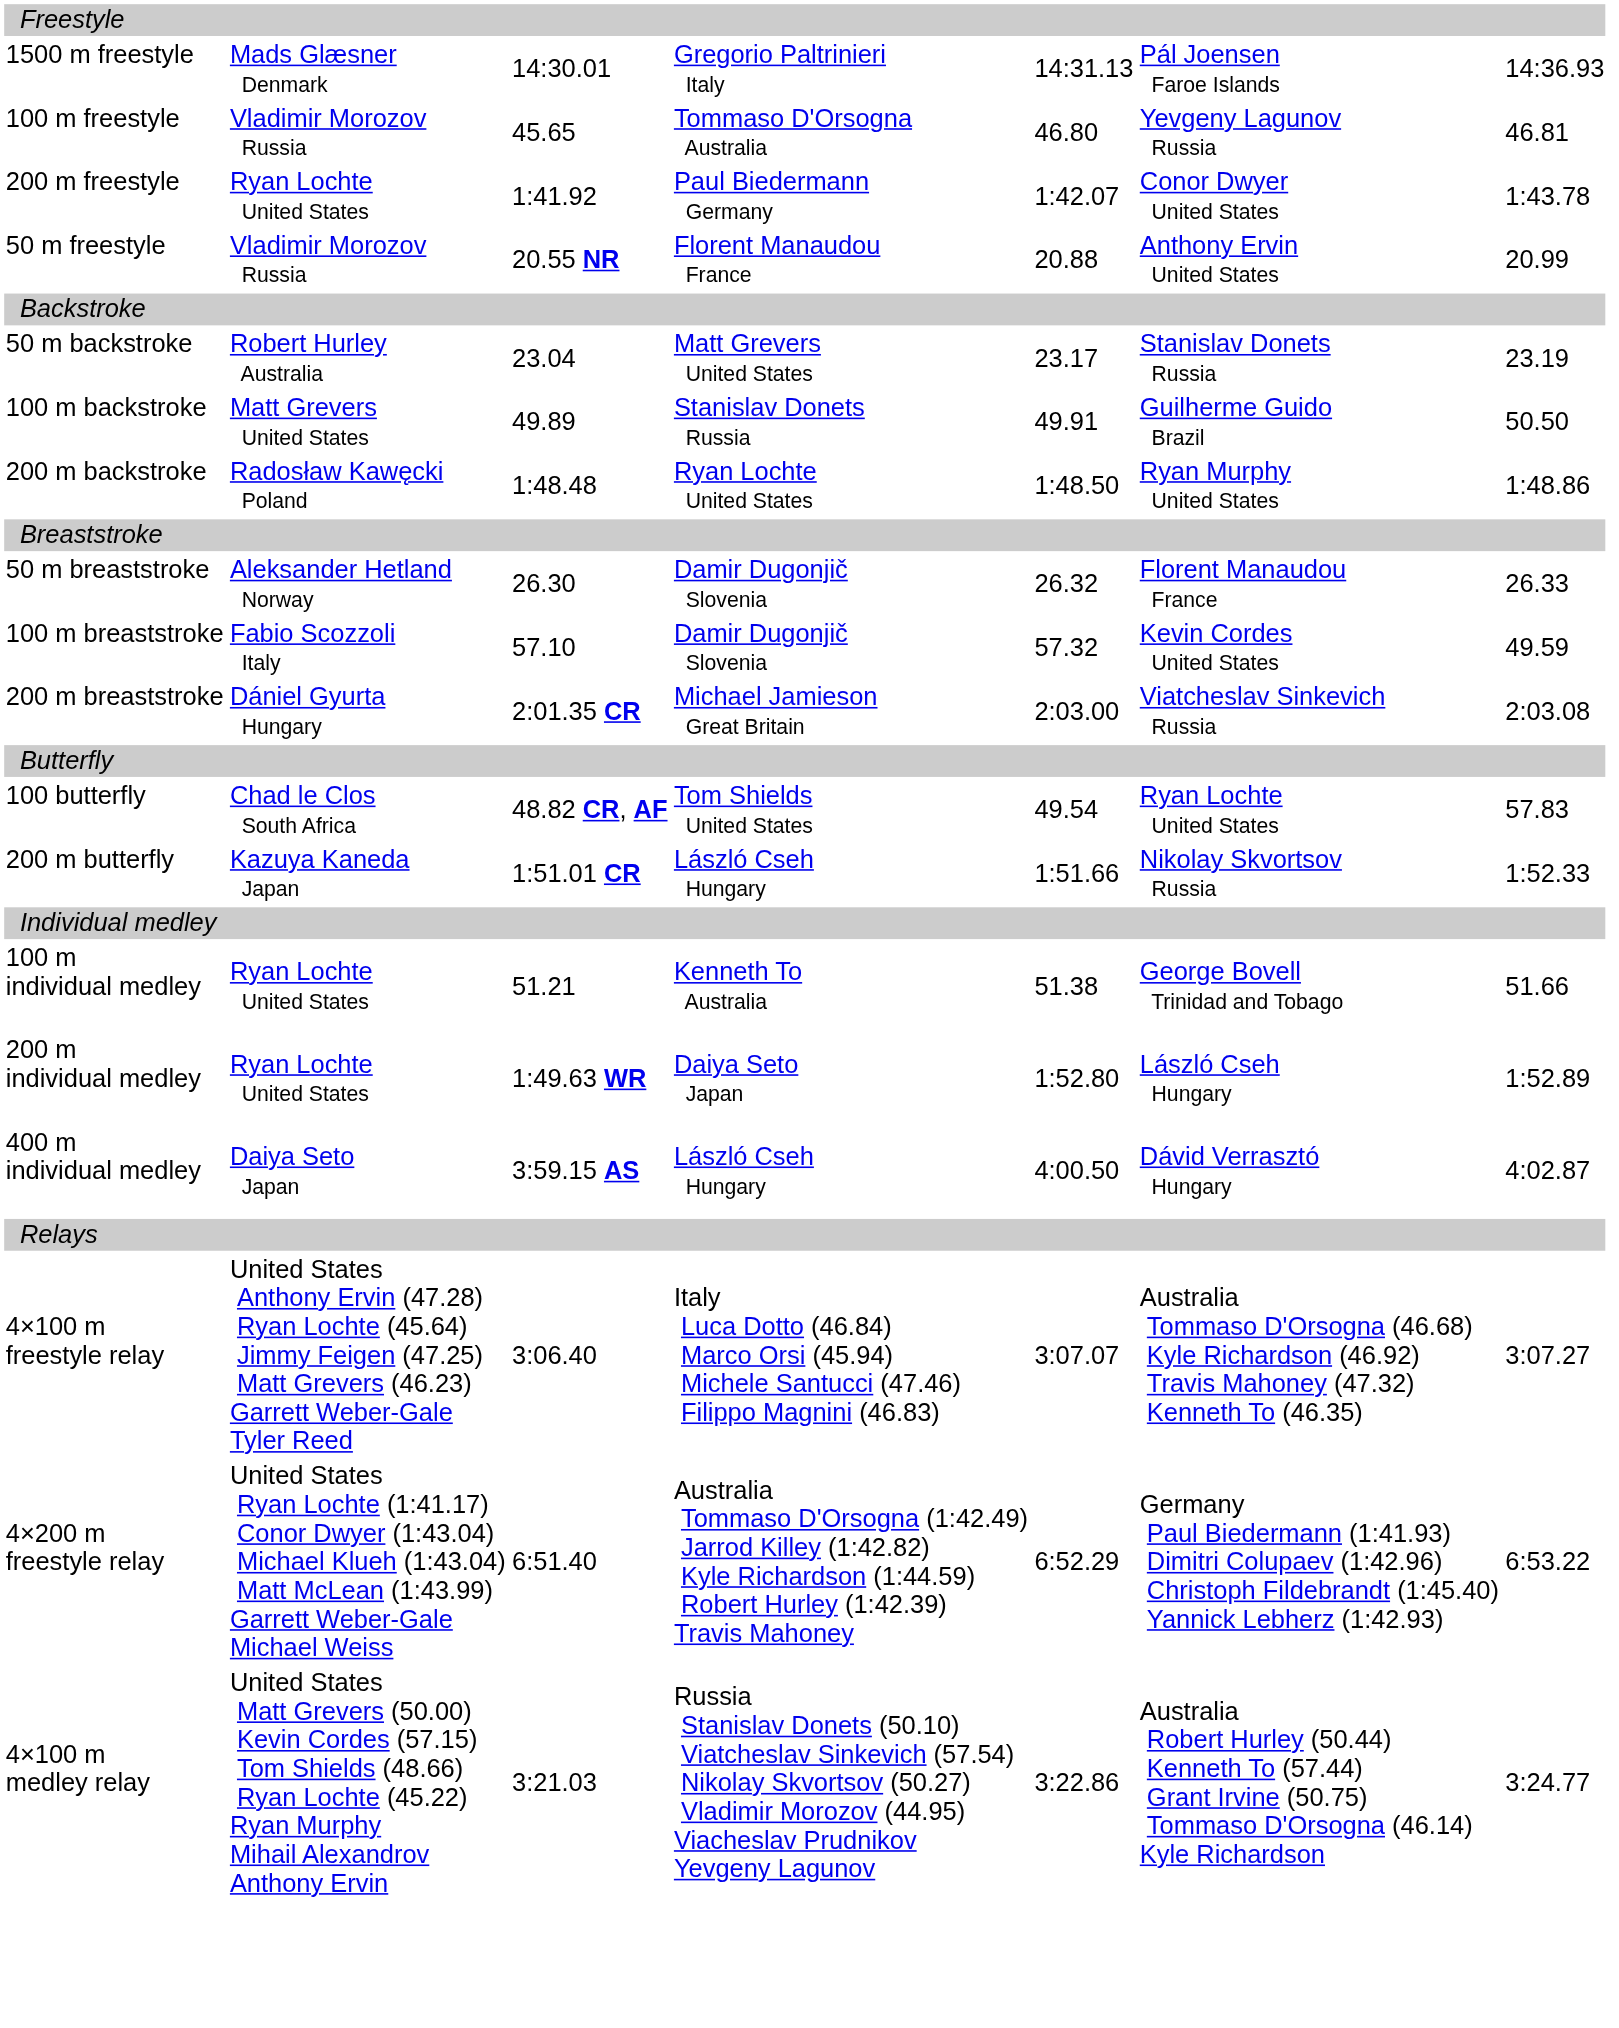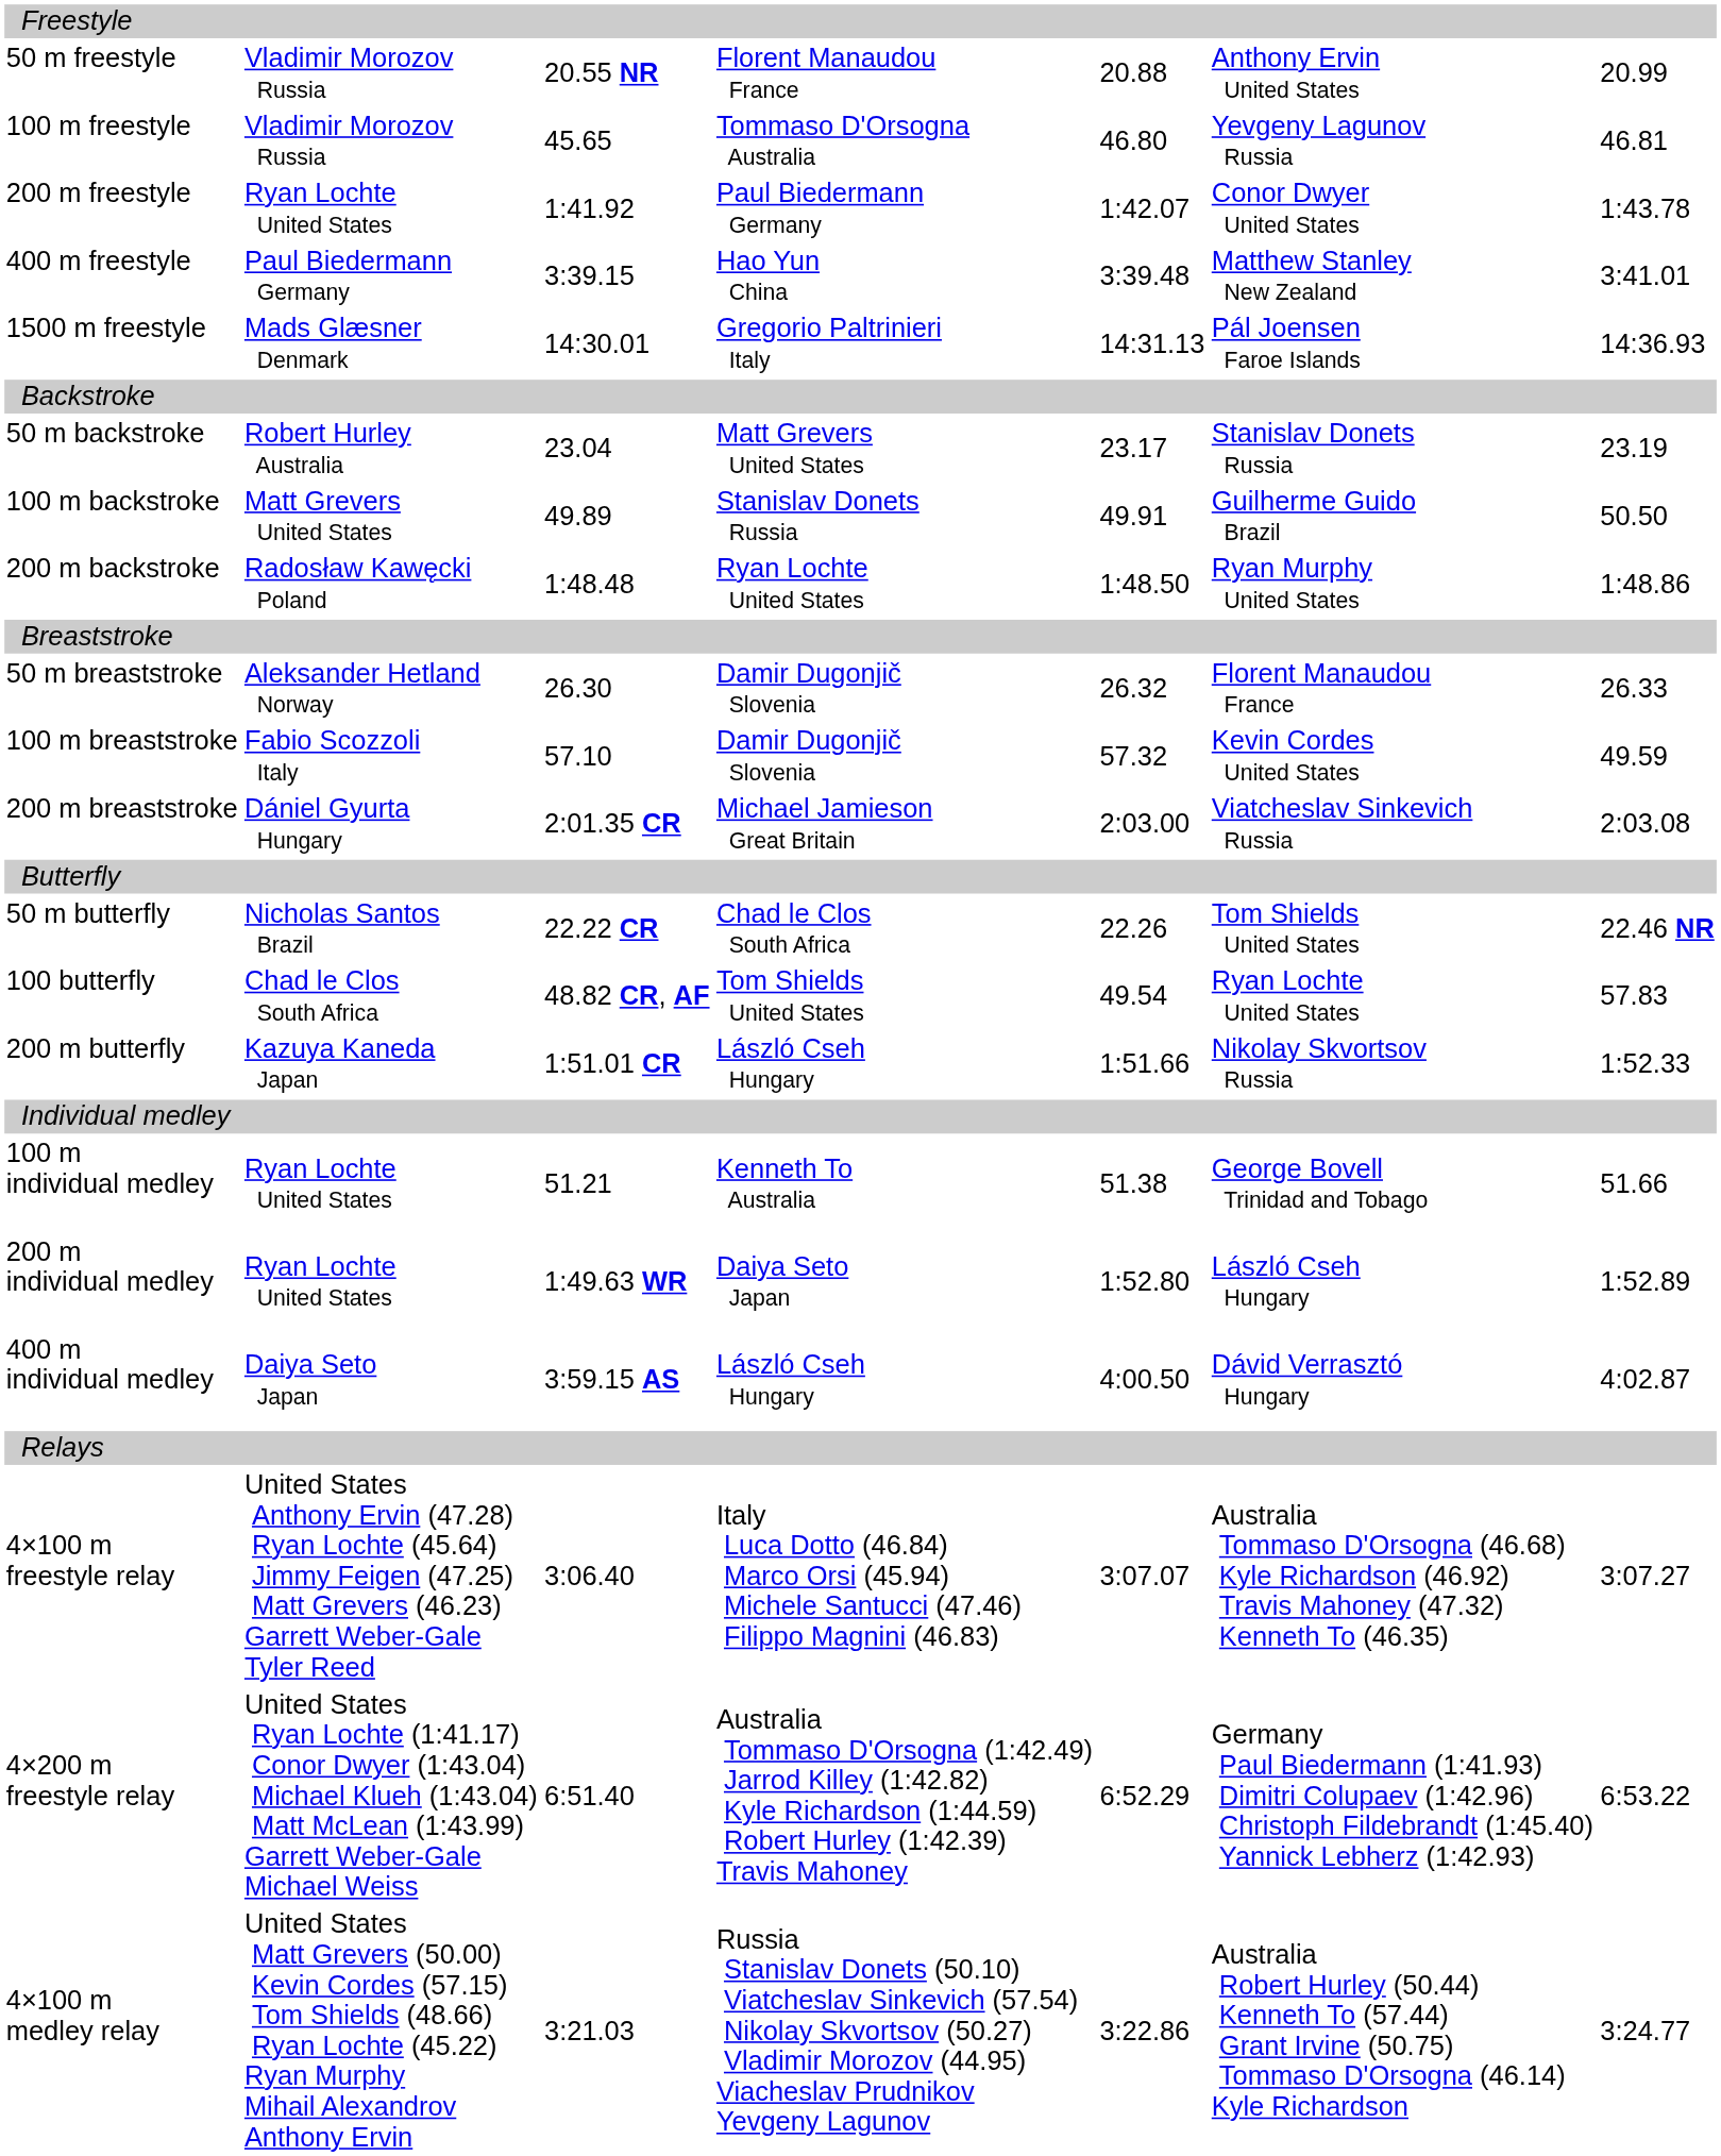 <table>
 <tr bgcolor="#cccccc">
 <td colspan=7>  <em>Freestyle</em></td>
 </tr>
 <tr>
-<td>1500 m freestyle<br>   </td>
-<td><a href='#'>Mads Glæsner</a> <small><br>   Denmark </small></td>
-<td>14:30.01</td>
-<td><a href='#'>Gregorio Paltrinieri</a> <small><br>   Italy </small></td>
-<td>14:31.13</td>
-<td><a href='#'>Pál Joensen</a> <small><br>   Faroe Islands </small></td>
-<td>14:36.93</td>
+<td>50 m freestyle<br>  </td>
+<td><a href='#'>Vladimir Morozov</a> <small><br>   Russia </small></td>
+<td>20.55 <strong><a href='#'>NR</a></strong></td>
+<td><a href='#'>Florent Manaudou</a> <small><br>   France </small></td>
+<td>20.88</td>
+<td><a href='#'>Anthony Ervin</a> <small><br>   United States </small></td>
+<td>20.99</td>
 </tr>
 <tr>
 <td>100 m freestyle<br>  </td>
 <td><a href='#'>Vladimir Morozov</a> <small><br>   Russia </small></td>
 <td>45.65</td>
 <td><a href='#'>Tommaso D'Orsogna</a> <small><br>   Australia </small></td>
 <td>46.80</td>
 <td><a href='#'>Yevgeny Lagunov</a> <small><br>   Russia </small></td>
 <td>46.81</td>
 </tr>
 <tr>
 <td>200 m freestyle<br>  </td>
 <td><a href='#'>Ryan Lochte</a> <small><br>   United States </small></td>
 <td>1:41.92</td>
 <td><a href='#'>Paul Biedermann</a> <small><br>   Germany </small></td>
 <td>1:42.07</td>
 <td><a href='#'>Conor Dwyer</a> <small><br>   United States </small></td>
 <td>1:43.78</td>
 </tr>
 <tr>
-<td>50 m freestyle<br>  </td>
-<td><a href='#'>Vladimir Morozov</a> <small><br>   Russia </small></td>
-<td>20.55 <strong><a href='#'>NR</a></strong></td>
-<td><a href='#'>Florent Manaudou</a> <small><br>   France </small></td>
-<td>20.88</td>
-<td><a href='#'>Anthony Ervin</a> <small><br>   United States </small></td>
-<td>20.99</td>
+<td>400 m freestyle<br>   </td>
+<td><a href='#'>Paul Biedermann</a> <small><br>   Germany </small></td>
+<td>3:39.15</td>
+<td><a href='#'>Hao Yun</a> <small><br>   China </small></td>
+<td>3:39.48</td>
+<td><a href='#'>Matthew Stanley</a> <small><br>   New Zealand </small></td>
+<td>3:41.01</td>
+</tr>
+<tr>
+<td>1500 m freestyle<br>   </td>
+<td><a href='#'>Mads Glæsner</a> <small><br>   Denmark </small></td>
+<td>14:30.01</td>
+<td><a href='#'>Gregorio Paltrinieri</a> <small><br>   Italy </small></td>
+<td>14:31.13</td>
+<td><a href='#'>Pál Joensen</a> <small><br>   Faroe Islands </small></td>
+<td>14:36.93</td>
 </tr>
 <tr bgcolor="#cccccc">
 <td colspan=7>  <em>Backstroke</em></td>
 </tr>
 <tr>
 <td>50 m backstroke<br>   </td>
 <td><a href='#'>Robert Hurley</a> <small><br>   Australia </small></td>
 <td>23.04</td>
 <td><a href='#'>Matt Grevers</a> <small><br>   United States </small></td>
 <td>23.17</td>
 <td><a href='#'>Stanislav Donets</a> <small><br>   Russia </small></td>
 <td>23.19</td>
 </tr>
 <tr>
 <td>100 m backstroke<br>   </td>
 <td><a href='#'>Matt Grevers</a> <small><br>   United States </small></td>
 <td>49.89</td>
 <td><a href='#'>Stanislav Donets</a> <small><br>   Russia </small></td>
 <td>49.91</td>
 <td><a href='#'>Guilherme Guido</a> <small><br>   Brazil </small></td>
 <td>50.50</td>
 </tr>
 <tr>
 <td>200 m backstroke<br>   </td>
 <td><a href='#'>Radosław Kawęcki</a> <small><br>   Poland </small></td>
 <td>1:48.48</td>
 <td><a href='#'>Ryan Lochte</a> <small><br>   United States </small></td>
 <td>1:48.50</td>
 <td><a href='#'>Ryan Murphy</a> <small><br>   United States </small></td>
 <td>1:48.86</td>
 </tr>
 <tr bgcolor="#cccccc">
 <td colspan=7>  <em>Breaststroke</em></td>
 </tr>
 <tr>
 <td>50 m breaststroke<br>   </td>
 <td><a href='#'>Aleksander Hetland</a> <small><br>   Norway </small></td>
 <td>26.30</td>
 <td><a href='#'>Damir Dugonjič</a> <small><br>   Slovenia </small></td>
 <td>26.32</td>
 <td><a href='#'>Florent Manaudou</a> <small><br>   France </small></td>
 <td>26.33</td>
 </tr>
 <tr>
 <td>100 m breaststroke<br>   </td>
 <td><a href='#'>Fabio Scozzoli</a> <small><br>   Italy </small></td>
 <td>57.10</td>
 <td><a href='#'>Damir Dugonjič</a> <small><br>   Slovenia </small></td>
 <td>57.32</td>
 <td><a href='#'>Kevin Cordes</a> <small><br>   United States </small></td>
 <td>49.59</td>
 </tr>
 <tr>
 <td>200 m breaststroke<br>   </td>
 <td><a href='#'>Dániel Gyurta</a> <small><br>   Hungary </small></td>
 <td>2:01.35 <strong><a href='#'>CR</a></strong></td>
 <td><a href='#'>Michael Jamieson</a> <small><br>   Great Britain </small></td>
 <td>2:03.00</td>
 <td><a href='#'>Viatcheslav Sinkevich</a> <small><br>   Russia </small></td>
 <td>2:03.08</td>
 </tr>
 <tr bgcolor="#cccccc">
 <td colspan=7>  <em>Butterfly</em></td>
+</tr>
+<tr>
+<td>50 m butterfly<br>   </td>
+<td><a href='#'>Nicholas Santos</a> <small><br>   Brazil </small></td>
+<td>22.22 <strong><a href='#'>CR</a></strong></td>
+<td><a href='#'>Chad le Clos</a> <small><br>   South Africa </small></td>
+<td>22.26</td>
+<td><a href='#'>Tom Shields</a> <small><br>   United States </small></td>
+<td>22.46 <strong><a href='#'>NR</a></strong></td>
 </tr>
 <tr>
 <td>100 butterfly<br>   </td>
 <td><a href='#'>Chad le Clos</a> <small><br>   South Africa </small></td>
 <td>48.82 <strong><a href='#'>CR</a></strong>, <strong><a href='#'>AF</a></strong></td>
 <td><a href='#'>Tom Shields</a> <small><br>   United States </small></td>
 <td>49.54</td>
 <td><a href='#'>Ryan Lochte</a> <small><br>   United States </small></td>
 <td>57.83</td>
 </tr>
 <tr>
 <td>200 m butterfly<br>   </td>
 <td><a href='#'>Kazuya Kaneda</a> <small><br>   Japan </small></td>
 <td>1:51.01 <strong><a href='#'>CR</a></strong></td>
 <td><a href='#'>László Cseh</a> <small><br>   Hungary </small></td>
 <td>1:51.66</td>
 <td><a href='#'>Nikolay Skvortsov</a> <small><br>   Russia </small></td>
 <td>1:52.33</td>
 </tr>
 <tr bgcolor="#cccccc">
 <td colspan=7>  <em>Individual medley</em></td>
 </tr>
 <tr>
 <td>100 m <br>individual medley<br>   </td>
 <td><a href='#'>Ryan Lochte</a> <small><br>   United States </small></td>
 <td>51.21</td>
 <td><a href='#'>Kenneth To</a> <small><br>   Australia </small></td>
 <td>51.38</td>
 <td><a href='#'>George Bovell</a> <small><br>   Trinidad and Tobago </small></td>
 <td>51.66</td>
 </tr>
 <tr>
 <td>200 m <br>individual medley<br>   </td>
 <td><a href='#'>Ryan Lochte</a> <small><br>   United States </small></td>
 <td>1:49.63 <strong><a href='#'>WR</a></strong></td>
 <td><a href='#'>Daiya Seto</a> <small><br>   Japan </small></td>
 <td>1:52.80</td>
 <td><a href='#'>László Cseh</a> <small><br>   Hungary </small></td>
 <td>1:52.89</td>
 </tr>
 <tr>
 <td>400 m <br>individual medley<br>   </td>
 <td><a href='#'>Daiya Seto</a> <small><br>   Japan </small></td>
 <td>3:59.15 <strong><a href='#'>AS</a></strong></td>
 <td><a href='#'>László Cseh</a> <small><br>   Hungary </small></td>
 <td>4:00.50</td>
 <td><a href='#'>Dávid Verrasztó</a> <small><br>   Hungary </small></td>
 <td>4:02.87</td>
 </tr>
 <tr bgcolor="#cccccc">
 <td colspan=7>  <em>Relays</em></td>
 </tr>
 <tr>
 <td>4×100 m <br>freestyle relay <br>  </td>
 <td> United States<br> <a href='#'>Anthony Ervin</a> (47.28)<br> <a href='#'>Ryan Lochte</a> (45.64)<br> <a href='#'>Jimmy Feigen</a> (47.25)<br> <a href='#'>Matt Grevers</a> (46.23)<br><a href='#'>Garrett Weber-Gale</a><br><a href='#'>Tyler Reed</a></td>
 <td>3:06.40</td>
 <td> Italy<br> <a href='#'>Luca Dotto</a> (46.84)<br> <a href='#'>Marco Orsi</a> (45.94)<br> <a href='#'>Michele Santucci</a> (47.46)<br> <a href='#'>Filippo Magnini</a> (46.83)</td>
 <td>3:07.07</td>
 <td> Australia<br> <a href='#'>Tommaso D'Orsogna</a> (46.68)<br> <a href='#'>Kyle Richardson</a> (46.92)<br> <a href='#'>Travis Mahoney</a> (47.32)<br> <a href='#'>Kenneth To</a> (46.35)</td>
 <td>3:07.27</td>
 </tr>
 <tr>
 <td>4×200 m <br>freestyle relay <br>  </td>
 <td> United States<br> <a href='#'>Ryan Lochte</a> (1:41.17)<br> <a href='#'>Conor Dwyer</a> (1:43.04)<br> <a href='#'>Michael Klueh</a> (1:43.04)<br> <a href='#'>Matt McLean</a> (1:43.99)<br><a href='#'>Garrett Weber-Gale</a><br><a href='#'>Michael Weiss</a></td>
 <td>6:51.40</td>
 <td> Australia<br> <a href='#'>Tommaso D'Orsogna</a> (1:42.49)<br> <a href='#'>Jarrod Killey</a> (1:42.82)<br> <a href='#'>Kyle Richardson</a> (1:44.59)<br> <a href='#'>Robert Hurley</a> (1:42.39)<br><a href='#'>Travis Mahoney</a></td>
 <td>6:52.29</td>
 <td> Germany<br> <a href='#'>Paul Biedermann</a> (1:41.93)<br> <a href='#'>Dimitri Colupaev</a> (1:42.96)<br> <a href='#'>Christoph Fildebrandt</a> (1:45.40)<br> <a href='#'>Yannick Lebherz</a> (1:42.93)</td>
 <td>6:53.22</td>
 </tr>
 <tr>
 <td>4×100 m <br>medley relay <br>  </td>
 <td> United States<br> <a href='#'>Matt Grevers</a> (50.00)<br> <a href='#'>Kevin Cordes</a> (57.15)<br> <a href='#'>Tom Shields</a> (48.66)<br> <a href='#'>Ryan Lochte</a> (45.22)<br><a href='#'>Ryan Murphy</a><br><a href='#'>Mihail Alexandrov</a><br><a href='#'>Anthony Ervin</a></td>
 <td>3:21.03</td>
 <td> Russia<br> <a href='#'>Stanislav Donets</a> (50.10)<br> <a href='#'>Viatcheslav Sinkevich</a> (57.54)<br> <a href='#'>Nikolay Skvortsov</a> (50.27)<br> <a href='#'>Vladimir Morozov</a> (44.95)<br><a href='#'>Viacheslav Prudnikov</a><br><a href='#'>Yevgeny Lagunov</a></td>
 <td>3:22.86</td>
 <td> Australia<br> <a href='#'>Robert Hurley</a> (50.44)<br> <a href='#'>Kenneth To</a> (57.44)<br> <a href='#'>Grant Irvine</a> (50.75)<br> <a href='#'>Tommaso D'Orsogna</a> (46.14)<br><a href='#'>Kyle Richardson</a></td>
 <td>3:24.77</td>
 </tr>
 <tr>
 </tr>
 </table>
